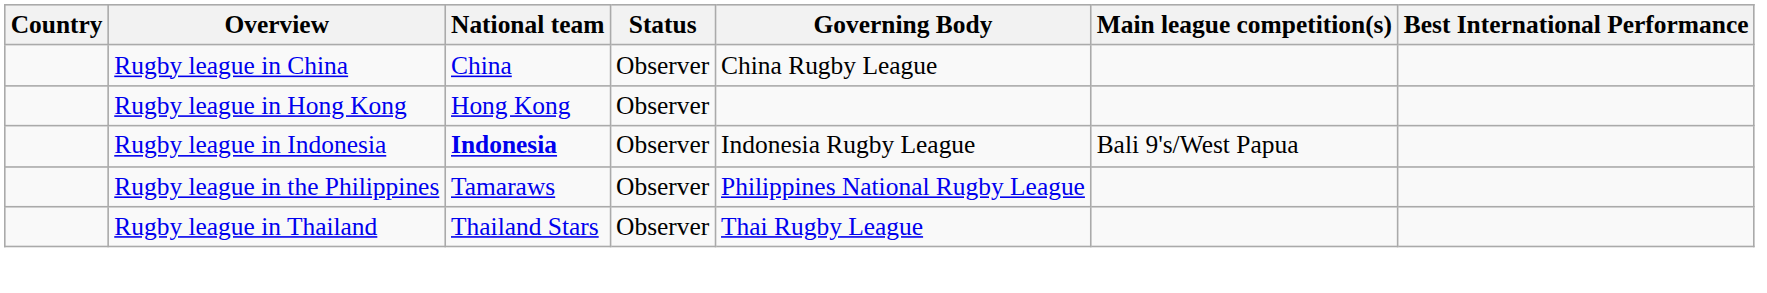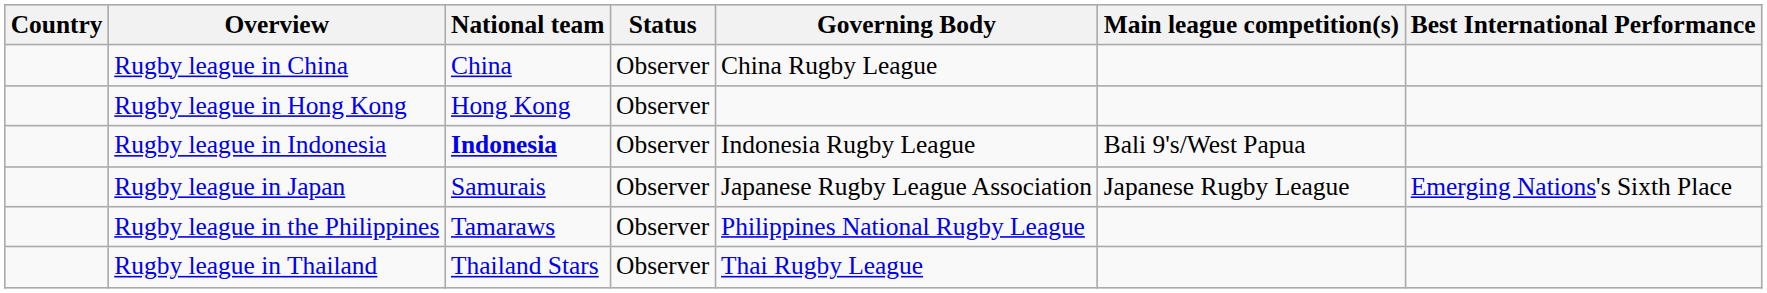 <table class="wikitable">
 <tr>
 <th>Country</th>
 <th>Overview</th>
 <th>National team</th>
 <th>Status</th>
 <th>Governing Body</th>
 <th>Main league competition(s)</th>
 <th>Best International Performance</th>
 </tr>
 <tr>
 <td></td>
 <td><a href='#'>Rugby league in China</a></td>
 <td><a href='#'>China</a></td>
 <td>Observer</td>
 <td>China Rugby League</td>
 <td></td>
 <td></td>
 </tr>
 <tr>
 <td></td>
 <td><a href='#'>Rugby league in Hong Kong</a></td>
 <td><a href='#'>Hong Kong</a></td>
 <td>Observer</td>
 <td></td>
 <td></td>
 <td></td>
 </tr>
 <tr>
 <td></td>
 <td><a href='#'>Rugby league in Indonesia</a></td>
 <td><strong><a href='#'>Indonesia</a></strong></td>
 <td>Observer</td>
 <td>Indonesia Rugby League</td>
 <td>Bali 9's/West Papua</td>
 <td></td>
 </tr>
 <tr>
 <td></td>
+<td><a href='#'>Rugby league in Japan</a></td>
+<td><a href='#'>Samurais</a></td>
+<td>Observer</td>
+<td>Japanese Rugby League Association</td>
+<td>Japanese Rugby League</td>
+<td><a href='#'>Emerging Nations</a>'s Sixth Place</td>
+</tr>
+<tr>
+<td></td>
 <td><a href='#'>Rugby league in the Philippines</a></td>
 <td><a href='#'>Tamaraws</a></td>
 <td>Observer</td>
 <td><a href='#'>Philippines National Rugby League</a></td>
 <td></td>
 <td></td>
 </tr>
 <tr>
 <td></td>
 <td><a href='#'>Rugby league in Thailand</a></td>
 <td><a href='#'>Thailand Stars</a></td>
 <td>Observer</td>
 <td><a href='#'>Thai Rugby League</a></td>
 <td></td>
 <td></td>
 </tr>
 </table>
